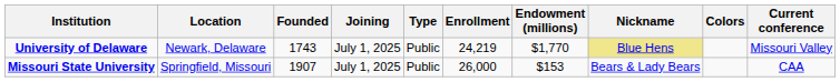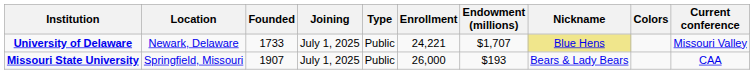 <table class="wikitable sortable" style="text-align:center" |>
 <tr>
 <th>Institution</th>
 <th>Location</th>
 <th>Founded</th>
 <th>Joining</th>
 <th>Type</th>
 <th>Enrollment</th>
 <th>Endowment<br>(millions)</th>
 <th>Nickname</th>
 <th class="unsortable">Colors</th>
 <th>Current<br>conference</th>
 </tr>
 <tr>
 <td><strong><a href='#'>University of Delaware</a></strong></td>
 <td><a href='#'>Newark, Delaware</a></td>
-<td>1743</td>
+<td>1733</td>
 <td>July 1, 2025</td>
 <td>Public</td>
-<td>24,219</td>
-<td>$1,770</td>
+<td>24,221</td>
+<td>$1,707</td>
 <td style="background: khaki;"><a href='#'>Blue Hens</a></td>
 <td></td>
 <td><a href='#'>Missouri Valley</a></td>
 </tr>
 <tr>
 <td><strong><a href='#'>Missouri State University</a></strong></td>
 <td><a href='#'>Springfield, Missouri</a></td>
 <td>1907</td>
 <td>July 1, 2025</td>
 <td>Public</td>
 <td>26,000</td>
-<td>$153</td>
+<td>$193</td>
 <td><a href='#'>Bears & Lady Bears</a></td>
 <td></td>
 <td><a href='#'>CAA</a></td>
 </tr>
 </table>
